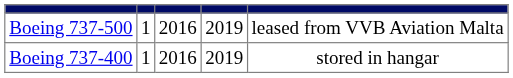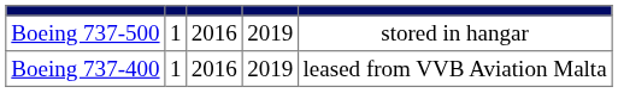 <table class="toccolours" border="1" cellpadding="3" style="border-collapse:collapse; text-align:center; margin:auto;">
 <tr style="background:#000A66;">
 <th></th>
 <th></th>
 <th></th>
 <th></th>
 <th></th>
 </tr>
 <tr>
 <td><a href='#'>Boeing 737-500</a></td>
 <td>1</td>
 <td>2016</td>
 <td>2019</td>
-<td>leased from VVB Aviation Malta</td>
+<td>stored in hangar</td>
 </tr>
 <tr>
 <td><a href='#'>Boeing 737-400</a></td>
 <td>1</td>
 <td>2016</td>
 <td>2019</td>
-<td>stored in hangar</td>
+<td>leased from VVB Aviation Malta</td>
 </tr>
 </table>
